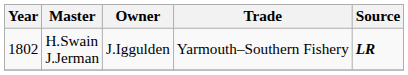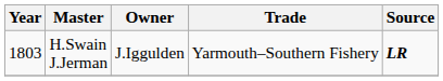 <table class=" wikitable">
 <tr>
 <th>Year</th>
 <th>Master</th>
 <th>Owner</th>
 <th>Trade</th>
 <th>Source</th>
 </tr>
 <tr>
-<td>1802</td>
+<td>1803</td>
 <td>H.Swain<br>J.Jerman</td>
 <td>J.Iggulden</td>
 <td>Yarmouth–Southern Fishery</td>
 <td><strong><em>LR</em></strong></td>
 </tr>
 <tr>
 </tr>
 </table>
